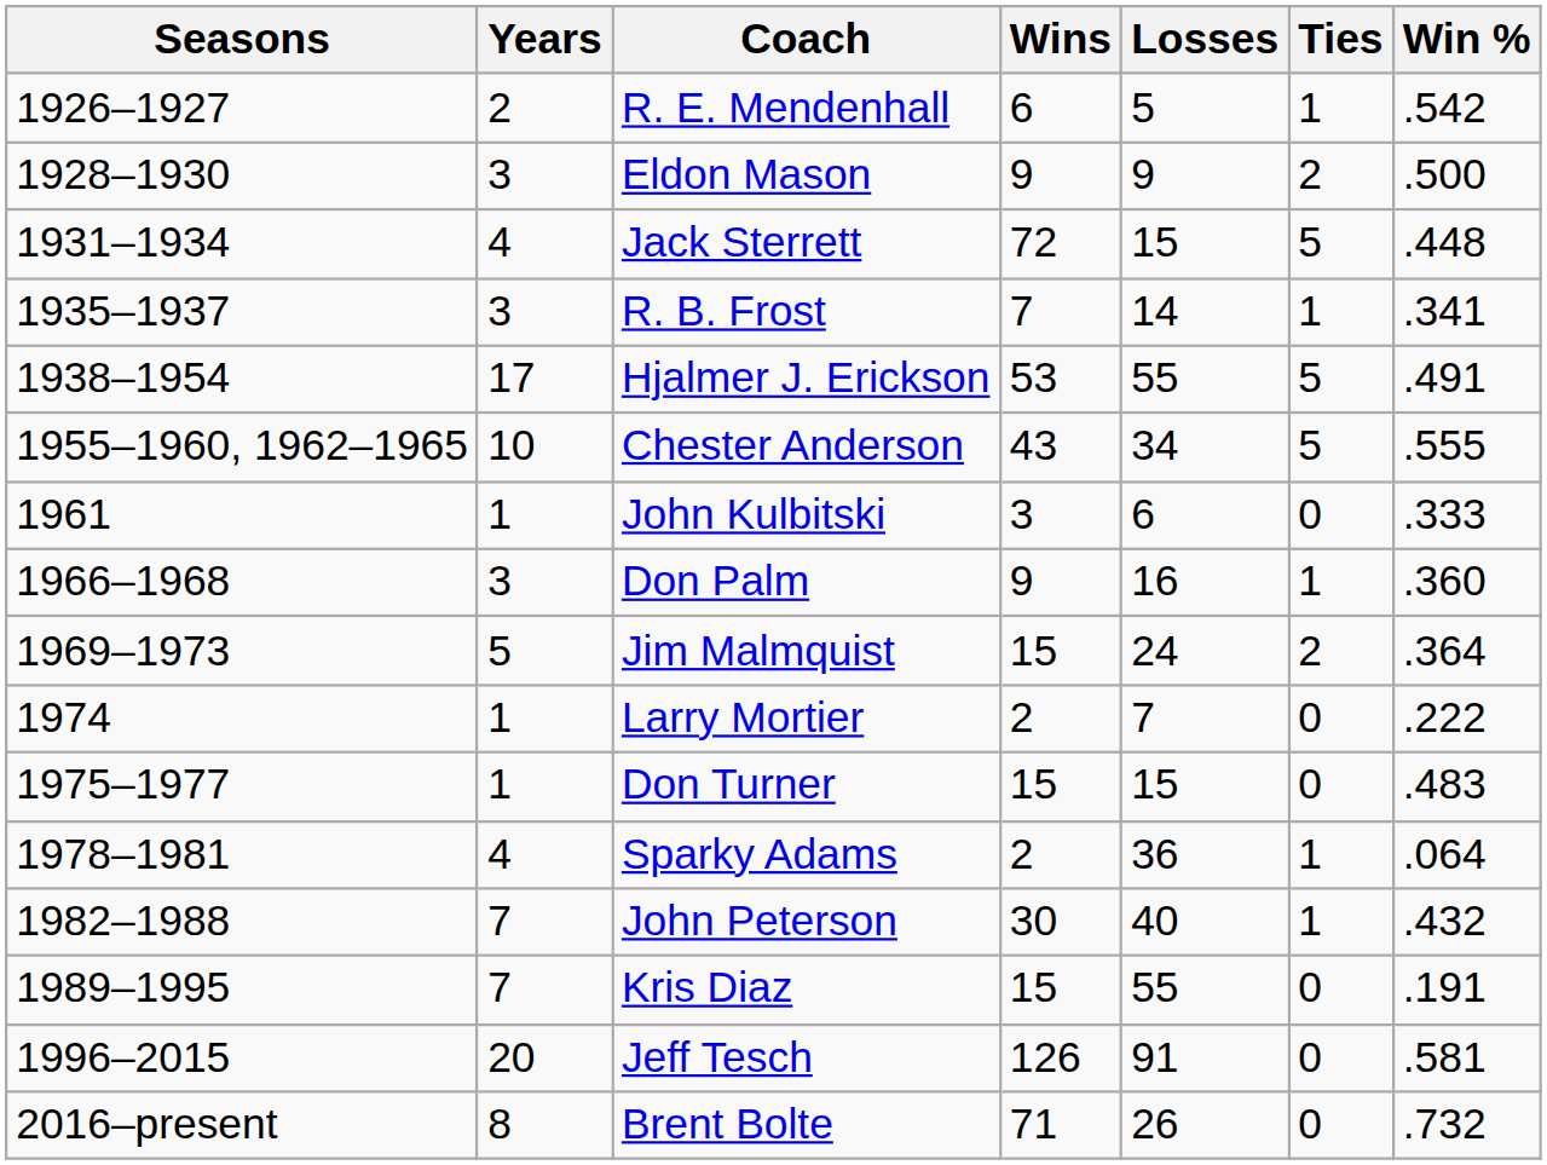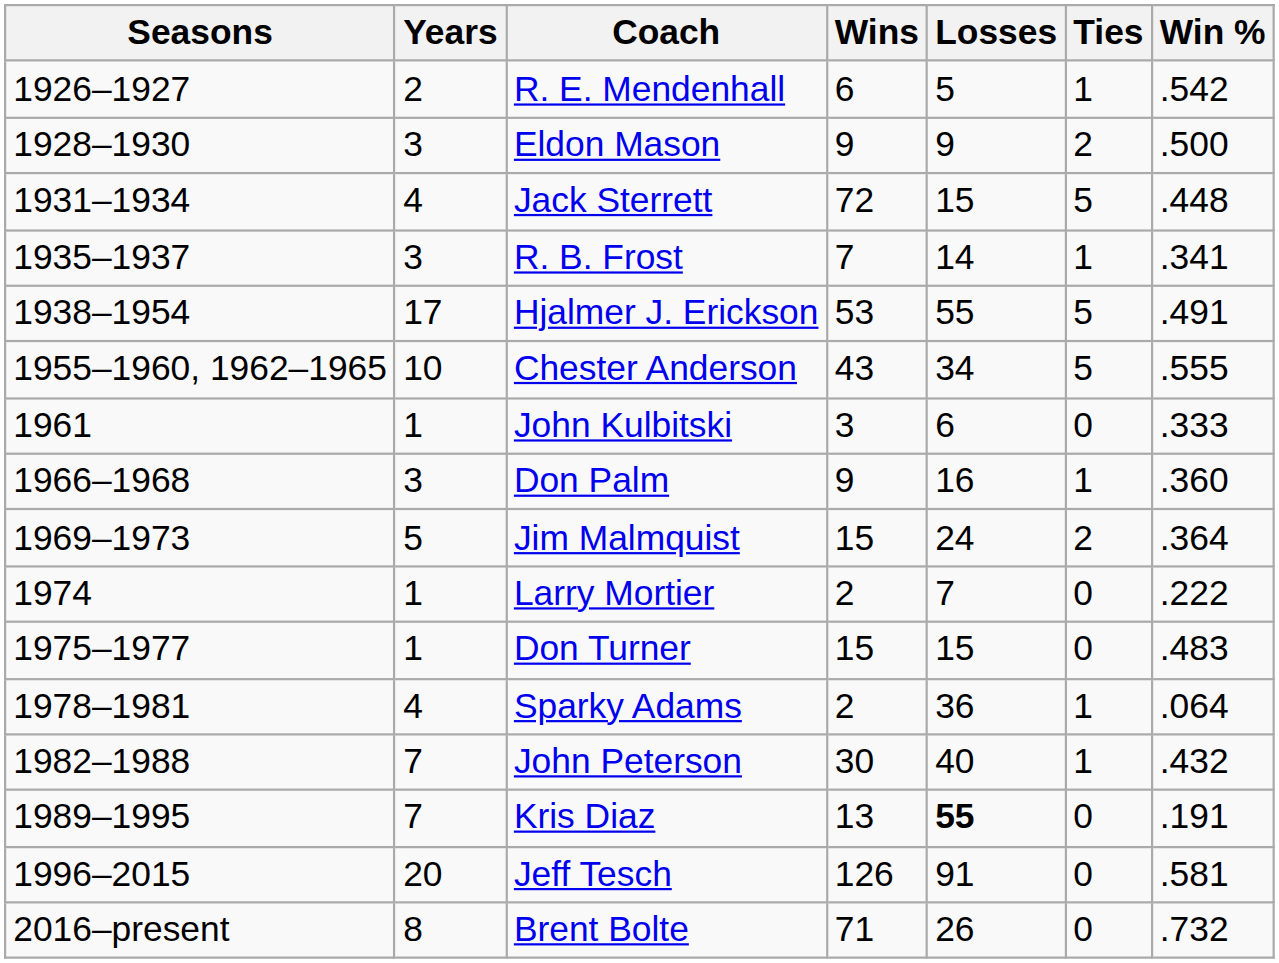 <table class="wikitable">
 <tr>
 <th>Seasons</th>
 <th>Years</th>
 <th>Coach</th>
 <th>Wins</th>
 <th>Losses</th>
 <th>Ties</th>
 <th>Win %</th>
 </tr>
 <tr>
 <td>1926–1927</td>
 <td>2</td>
 <td><a href='#'>R. E. Mendenhall</a></td>
 <td>6</td>
 <td>5</td>
 <td>1</td>
 <td>.542</td>
 </tr>
 <tr>
 <td>1928–1930</td>
 <td>3</td>
 <td><a href='#'>Eldon Mason</a></td>
 <td>9</td>
 <td>9</td>
 <td>2</td>
 <td>.500</td>
 </tr>
 <tr>
 <td>1931–1934</td>
 <td>4</td>
 <td><a href='#'>Jack Sterrett</a></td>
 <td>72</td>
 <td>15</td>
 <td>5</td>
 <td>.448</td>
 </tr>
 <tr>
 <td>1935–1937</td>
 <td>3</td>
 <td><a href='#'>R. B. Frost</a></td>
 <td>7</td>
 <td>14</td>
 <td>1</td>
 <td>.341</td>
 </tr>
 <tr>
 <td>1938–1954</td>
 <td>17</td>
 <td><a href='#'>Hjalmer J. Erickson</a></td>
 <td>53</td>
 <td>55</td>
 <td>5</td>
 <td>.491</td>
 </tr>
 <tr>
 <td>1955–1960, 1962–1965</td>
 <td>10</td>
 <td><a href='#'>Chester Anderson</a></td>
 <td>43</td>
 <td>34</td>
 <td>5</td>
 <td>.555</td>
 </tr>
 <tr>
 <td>1961</td>
 <td>1</td>
 <td><a href='#'>John Kulbitski</a></td>
 <td>3</td>
 <td>6</td>
 <td>0</td>
 <td>.333</td>
 </tr>
 <tr>
 <td>1966–1968</td>
 <td>3</td>
 <td><a href='#'>Don Palm</a></td>
 <td>9</td>
 <td>16</td>
 <td>1</td>
 <td>.360</td>
 </tr>
 <tr>
 <td>1969–1973</td>
 <td>5</td>
 <td><a href='#'>Jim Malmquist</a></td>
 <td>15</td>
 <td>24</td>
 <td>2</td>
 <td>.364</td>
 </tr>
 <tr>
 <td>1974</td>
 <td>1</td>
 <td><a href='#'>Larry Mortier</a></td>
 <td>2</td>
 <td>7</td>
 <td>0</td>
 <td>.222</td>
 </tr>
 <tr>
 <td>1975–1977</td>
 <td>1</td>
 <td><a href='#'>Don Turner</a></td>
 <td>15</td>
 <td>15</td>
 <td>0</td>
 <td>.483</td>
 </tr>
 <tr>
 <td>1978–1981</td>
 <td>4</td>
 <td><a href='#'>Sparky Adams</a></td>
 <td>2</td>
 <td>36</td>
 <td>1</td>
 <td>.064</td>
 </tr>
 <tr>
 <td>1982–1988</td>
 <td>7</td>
 <td><a href='#'>John Peterson</a></td>
 <td>30</td>
 <td>40</td>
 <td>1</td>
 <td>.432</td>
 </tr>
 <tr>
 <td>1989–1995</td>
 <td>7</td>
 <td><a href='#'>Kris Diaz</a></td>
-<td>15</td>
-<td>55</td>
+<td>13</td>
+<td><strong>55</strong></td>
 <td>0</td>
 <td>.191</td>
 </tr>
 <tr>
 <td>1996–2015</td>
 <td>20</td>
 <td><a href='#'>Jeff Tesch</a></td>
 <td>126</td>
 <td>91</td>
 <td>0</td>
 <td>.581</td>
 </tr>
 <tr>
 <td>2016–present</td>
 <td>8</td>
 <td><a href='#'>Brent Bolte</a></td>
 <td>71</td>
 <td>26</td>
 <td>0</td>
 <td>.732</td>
 </tr>
 </table>
